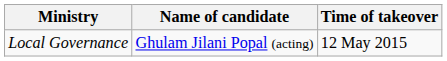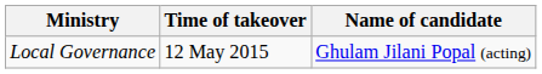 <table class="wikitable sortable">
 <tr>
 <th><strong>Ministry</strong></th>
+<th><strong>Time of takeover</strong></th>
 <th><strong>Name of candidate</strong></th>
-<th><strong>Time of takeover</strong></th>
 </tr>
 <tr>
 <td><em>Local Governance</em></td>
+<td>12 May 2015</td>
 <td><a href='#'>Ghulam Jilani Popal</a> <small>(acting)</small></td>
-<td>12 May 2015</td>
 </tr>
 </table>
